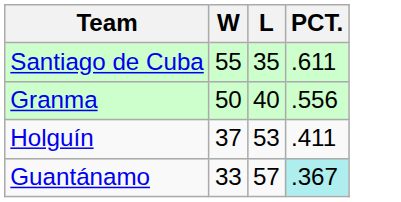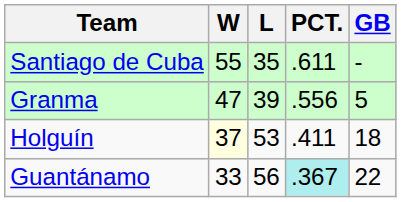 <table class="wikitable">
 <tr>
 <th>Team</th>
 <th>W</th>
 <th>L</th>
 <th>PCT.</th>
+<th><a href='#'>GB</a></th>
 </tr>
 <tr style="background-color:#ccffcc;">
 <td style="text-align: left"><a href='#'>Santiago de Cuba</a></td>
 <td>55</td>
 <td>35</td>
 <td>.611</td>
+<td>-</td>
 </tr>
 <tr style="background-color:#ccffcc;">
 <td style="text-align: left"><a href='#'>Granma</a></td>
-<td>50</td>
-<td>40</td>
+<td>47</td>
+<td>39</td>
 <td>.556</td>
+<td>5</td>
 </tr>
 <tr>
 <td style="text-align: left"><a href='#'>Holguín</a></td>
-<td>37</td>
+<td style="background: lightyellow;">37</td>
 <td>53</td>
 <td>.411</td>
+<td>18</td>
 </tr>
 <tr>
 <td style="text-align: left"><a href='#'>Guantánamo</a></td>
 <td>33</td>
-<td>57</td>
+<td>56</td>
 <td style="background: paleturquoise;">.367</td>
+<td>22</td>
 </tr>
 </table>
